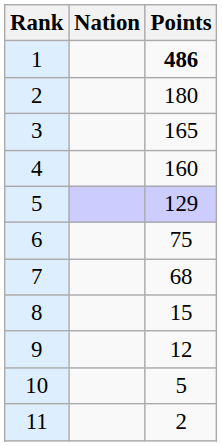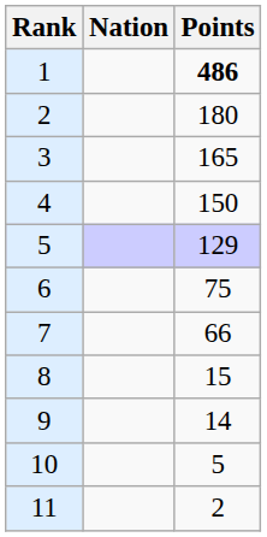 <table class="wikitable sortable" style="text-align:center">
 <tr>
 <th>Rank</th>
 <th>Nation</th>
 <th>Points</th>
 </tr>
 <tr>
 <td bgcolor = DDEEFF>1</td>
 <td align=left></td>
 <td><strong>486</strong></td>
 </tr>
 <tr>
 <td bgcolor = DDEEFF>2</td>
 <td align=left></td>
 <td>180</td>
 </tr>
 <tr>
 <td bgcolor = DDEEFF>3</td>
 <td align=left></td>
 <td>165</td>
 </tr>
 <tr>
 <td bgcolor = DDEEFF>4</td>
 <td align=left></td>
-<td>160</td>
+<td>150</td>
 </tr>
 <tr style="background-color:#ccccff">
 <td bgcolor = DDEEFF>5</td>
 <td align=left></td>
 <td>129</td>
 </tr>
 <tr>
 <td bgcolor = DDEEFF>6</td>
 <td align=left></td>
 <td>75</td>
 </tr>
 <tr>
 <td bgcolor = DDEEFF>7</td>
 <td align=left></td>
-<td>68</td>
+<td>66</td>
 </tr>
 <tr>
 <td bgcolor = DDEEFF>8</td>
 <td align=left></td>
 <td>15</td>
 </tr>
 <tr>
 <td bgcolor = DDEEFF>9</td>
 <td align=left></td>
-<td>12</td>
+<td>14</td>
 </tr>
 <tr>
 <td bgcolor = DDEEFF>10</td>
 <td align=left></td>
 <td>5</td>
 </tr>
 <tr>
 <td bgcolor = DDEEFF>11</td>
 <td align=left></td>
 <td>2</td>
 </tr>
 </table>
